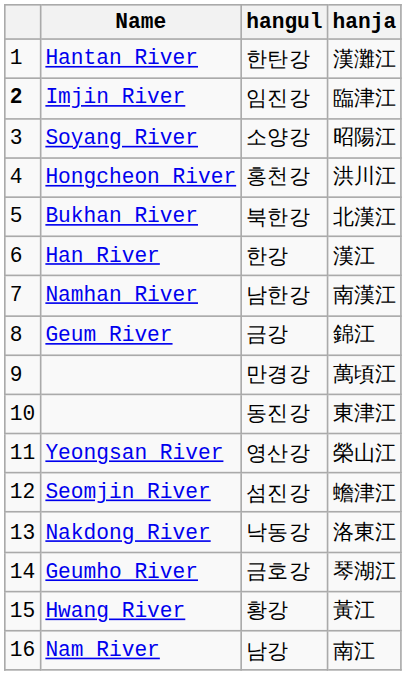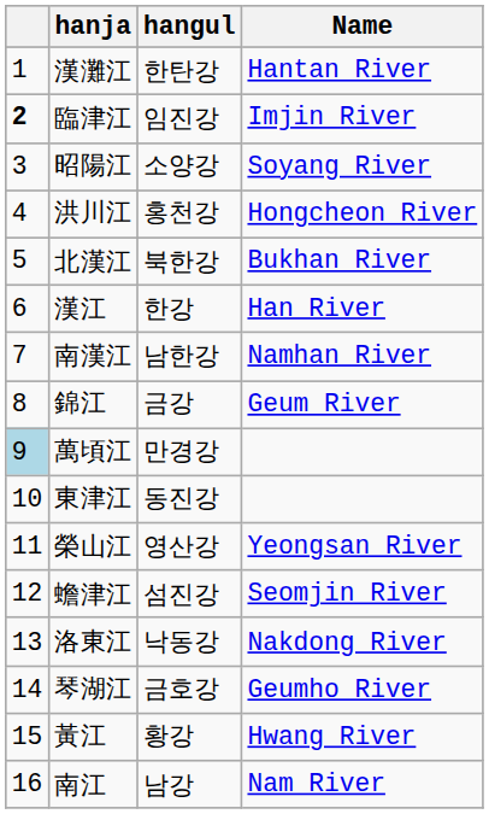 <table class="wikitable">
 <tr>
 <th></th>
+<th>hanja</th>
+<th>hangul</th>
 <th>Name</th>
-<th>hangul</th>
-<th>hanja</th>
 </tr>
 <tr>
 <td>1</td>
+<td>漢灘江</td>
+<td>한탄강</td>
 <td><a href='#'>Hantan River</a></td>
-<td>한탄강</td>
-<td>漢灘江</td>
 </tr>
 <tr>
 <td><strong>2</strong></td>
+<td>臨津江</td>
+<td>임진강</td>
 <td><a href='#'>Imjin River</a></td>
-<td>임진강</td>
-<td>臨津江</td>
 </tr>
 <tr>
 <td>3</td>
+<td>昭陽江</td>
+<td>소양강</td>
 <td><a href='#'>Soyang River</a></td>
-<td>소양강</td>
-<td>昭陽江</td>
 </tr>
 <tr>
 <td>4</td>
+<td>洪川江</td>
+<td>홍천강</td>
 <td><a href='#'>Hongcheon River</a></td>
-<td>홍천강</td>
-<td>洪川江</td>
 </tr>
 <tr>
 <td>5</td>
+<td>北漢江</td>
+<td>북한강</td>
 <td><a href='#'>Bukhan River</a></td>
-<td>북한강</td>
-<td>北漢江</td>
 </tr>
 <tr>
 <td>6</td>
+<td>漢江</td>
+<td>한강</td>
 <td><a href='#'>Han River</a></td>
-<td>한강</td>
-<td>漢江</td>
 </tr>
 <tr>
 <td>7</td>
+<td>南漢江</td>
+<td>남한강</td>
 <td><a href='#'>Namhan River</a></td>
-<td>남한강</td>
-<td>南漢江</td>
 </tr>
 <tr>
 <td>8</td>
+<td>錦江</td>
+<td>금강</td>
 <td><a href='#'>Geum River</a></td>
-<td>금강</td>
-<td>錦江</td>
 </tr>
 <tr>
-<td>9</td>
+<td style="background: lightblue;">9</td>
+<td>萬頃江</td>
+<td>만경강</td>
 <td></td>
-<td>만경강</td>
-<td>萬頃江</td>
 </tr>
 <tr>
 <td>10</td>
+<td>東津江</td>
+<td>동진강</td>
 <td></td>
-<td>동진강</td>
-<td>東津江</td>
 </tr>
 <tr>
 <td>11</td>
+<td>榮山江</td>
+<td>영산강</td>
 <td><a href='#'>Yeongsan River</a></td>
-<td>영산강</td>
-<td>榮山江</td>
 </tr>
 <tr>
 <td>12</td>
+<td>蟾津江</td>
+<td>섬진강</td>
 <td><a href='#'>Seomjin River</a></td>
-<td>섬진강</td>
-<td>蟾津江</td>
 </tr>
 <tr>
 <td>13</td>
+<td>洛東江</td>
+<td>낙동강</td>
 <td><a href='#'>Nakdong River</a></td>
-<td>낙동강</td>
-<td>洛東江</td>
 </tr>
 <tr>
 <td>14</td>
+<td>琴湖江</td>
+<td>금호강</td>
 <td><a href='#'>Geumho River</a></td>
-<td>금호강</td>
-<td>琴湖江</td>
 </tr>
 <tr>
 <td>15</td>
+<td>黃江</td>
+<td>황강</td>
 <td><a href='#'>Hwang River</a></td>
-<td>황강</td>
-<td>黃江</td>
 </tr>
 <tr>
 <td>16</td>
+<td>南江</td>
+<td>남강</td>
 <td><a href='#'>Nam River</a></td>
-<td>남강</td>
-<td>南江</td>
 </tr>
 </table>
